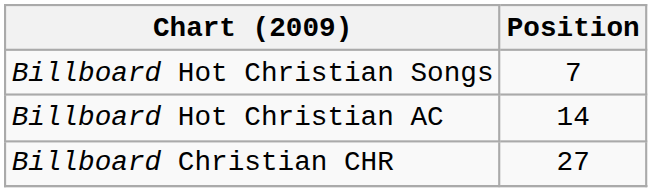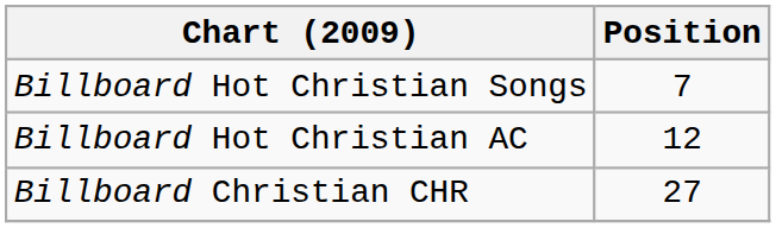 <table class="wikitable">
 <tr>
 <th>Chart (2009)</th>
 <th>Position</th>
 </tr>
 <tr>
 <td><em>Billboard</em> Hot Christian Songs</td>
 <td align="center">7</td>
 </tr>
 <tr>
 <td><em>Billboard</em> Hot Christian AC</td>
-<td align="center">14</td>
+<td align="center">12</td>
 </tr>
 <tr>
 <td><em>Billboard</em> Christian CHR</td>
 <td align="center">27</td>
 </tr>
 <tr>
 </tr>
 </table>
